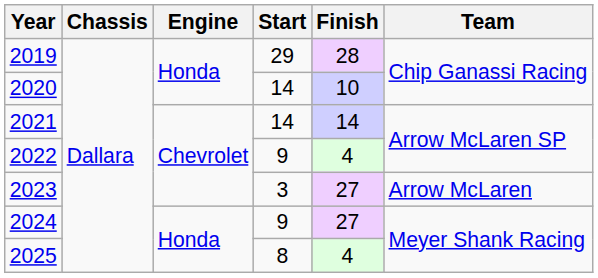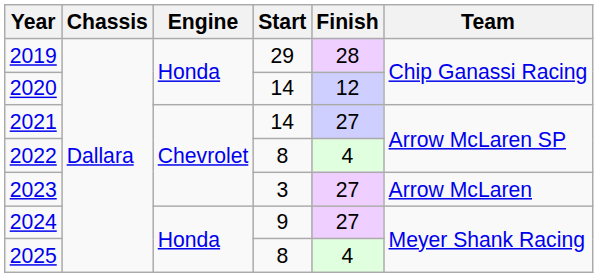 <table class="wikitable" style="font-size: 90%;">
 <tr>
 <th>Year</th>
 <th>Chassis</th>
 <th>Engine</th>
 <th>Start</th>
 <th>Finish</th>
 <th>Team</th>
 </tr>
 <tr>
 <td><a href='#'>2019</a></td>
 <td rowspan=7><a href='#'>Dallara</a></td>
 <td rowspan=2><a href='#'>Honda</a></td>
 <td align=center>29</td>
 <td align=center style="background:#EFCFFF;">28</td>
 <td rowspan=2 nowrap><a href='#'>Chip Ganassi Racing</a></td>
 </tr>
 <tr>
 <td><a href='#'>2020</a></td>
 <td align=center>14</td>
-<td align=center style="background:#CFCFFF;">10</td>
+<td align=center style="background:#CFCFFF;">12</td>
 </tr>
 <tr>
 <td><a href='#'>2021</a></td>
 <td rowspan=3><a href='#'>Chevrolet</a></td>
 <td align=center>14</td>
-<td align=center style="background:#CFCFFF;">14</td>
+<td align=center style="background:#CFCFFF;">27</td>
 <td rowspan=2><a href='#'>Arrow McLaren SP</a></td>
 </tr>
 <tr>
 <td><a href='#'>2022</a></td>
-<td align=center>9</td>
+<td align=center>8</td>
 <td align=center style="background:#DFFFDF;">4</td>
 </tr>
 <tr>
 <td><a href='#'>2023</a></td>
 <td align=center>3</td>
 <td align=center style="background:#EFCFFF;">27</td>
 <td><a href='#'>Arrow McLaren</a></td>
 </tr>
 <tr>
 <td><a href='#'>2024</a></td>
 <td rowspan=2><a href='#'>Honda</a></td>
 <td align=center>9</td>
 <td align=center style="background:#EFCFFF;">27</td>
 <td rowspan=2><a href='#'>Meyer Shank Racing</a></td>
 </tr>
 <tr>
 <td><a href='#'>2025</a></td>
 <td align=center>8</td>
 <td align=center style="background:#DFFFDF;">4</td>
 </tr>
 </table>
